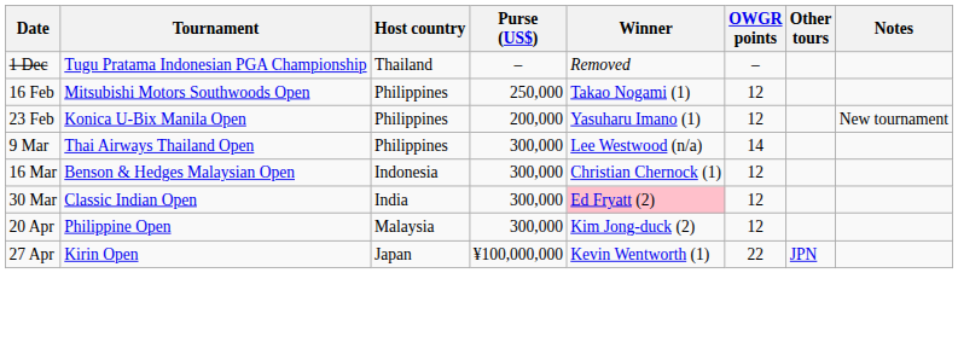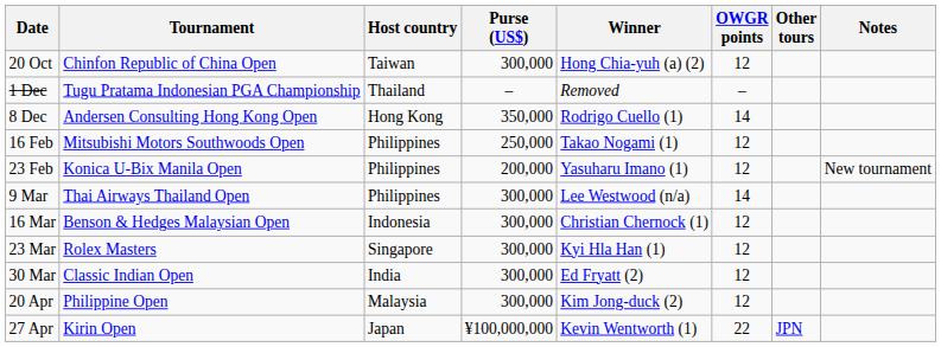 <table class="wikitable" style="font-size:95%">
 <tr>
 <th>Date</th>
 <th>Tournament</th>
 <th>Host country</th>
 <th>Purse<br>(<a href='#'>US$</a>)</th>
 <th>Winner</th>
 <th><a href='#'>OWGR</a><br>points</th>
 <th>Other<br>tours</th>
 <th>Notes</th>
 </tr>
 <tr>
+<td>20 Oct</td>
+<td><a href='#'>Chinfon Republic of China Open</a></td>
+<td>Taiwan</td>
+<td align=right>300,000</td>
+<td> <a href='#'>Hong Chia-yuh</a> (a) (2)</td>
+<td align=center>12</td>
+<td></td>
+<td></td>
+</tr>
+<tr>
 <td><s>1 Dec</s></td>
 <td><a href='#'>Tugu Pratama Indonesian PGA Championship</a></td>
 <td>Thailand</td>
 <td align=center>–</td>
 <td><em>Removed</em></td>
 <td align=center>–</td>
+<td></td>
+<td></td>
+</tr>
+<tr>
+<td>8 Dec</td>
+<td><a href='#'>Andersen Consulting Hong Kong Open</a></td>
+<td>Hong Kong</td>
+<td align=right>350,000</td>
+<td> <a href='#'>Rodrigo Cuello</a> (1)</td>
+<td align=center>14</td>
 <td></td>
 <td></td>
 </tr>
 <tr>
 <td>16 Feb</td>
 <td><a href='#'>Mitsubishi Motors Southwoods Open</a></td>
 <td>Philippines</td>
 <td align=right>250,000</td>
 <td> <a href='#'>Takao Nogami</a> (1)</td>
 <td align=center>12</td>
 <td></td>
 <td></td>
 </tr>
 <tr>
 <td>23 Feb</td>
 <td><a href='#'>Konica U-Bix Manila Open</a></td>
 <td>Philippines</td>
 <td align=right>200,000</td>
 <td> <a href='#'>Yasuharu Imano</a> (1)</td>
 <td align=center>12</td>
 <td></td>
 <td>New tournament</td>
 </tr>
 <tr>
 <td>9 Mar</td>
 <td><a href='#'>Thai Airways Thailand Open</a></td>
 <td>Philippines</td>
 <td align=right>300,000</td>
 <td> <a href='#'>Lee Westwood</a> (n/a)</td>
 <td align=center>14</td>
 <td></td>
 <td></td>
 </tr>
 <tr>
 <td>16 Mar</td>
 <td><a href='#'>Benson & Hedges Malaysian Open</a></td>
 <td>Indonesia</td>
 <td align=right>300,000</td>
 <td> <a href='#'>Christian Chernock</a> (1)</td>
 <td align=center>12</td>
 <td></td>
 <td></td>
 </tr>
 <tr>
+<td>23 Mar</td>
+<td><a href='#'>Rolex Masters</a></td>
+<td>Singapore</td>
+<td align=right>300,000</td>
+<td> <a href='#'>Kyi Hla Han</a> (1)</td>
+<td align=center>12</td>
+<td></td>
+<td></td>
+</tr>
+<tr>
 <td>30 Mar</td>
 <td><a href='#'>Classic Indian Open</a></td>
 <td>India</td>
 <td align=right>300,000</td>
-<td style="background: pink;"> <a href='#'>Ed Fryatt</a> (2)</td>
+<td> <a href='#'>Ed Fryatt</a> (2)</td>
 <td align=center>12</td>
 <td></td>
 <td></td>
 </tr>
 <tr>
 <td>20 Apr</td>
 <td><a href='#'>Philippine Open</a></td>
 <td>Malaysia</td>
 <td align=right>300,000</td>
 <td> <a href='#'>Kim Jong-duck</a> (2)</td>
 <td align=center>12</td>
 <td></td>
 <td></td>
 </tr>
 <tr>
 <td>27 Apr</td>
 <td><a href='#'>Kirin Open</a></td>
 <td>Japan</td>
 <td align=right>¥100,000,000</td>
 <td> <a href='#'>Kevin Wentworth</a> (1)</td>
 <td align=center>22</td>
 <td><a href='#'>JPN</a></td>
 <td></td>
 </tr>
 </table>
